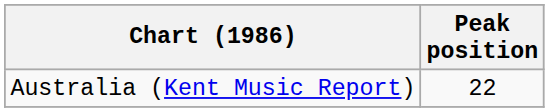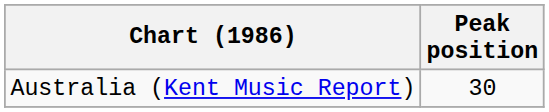 <table class="wikitable">
 <tr>
 <th>Chart (1986)</th>
 <th>Peak<br>position</th>
 </tr>
 <tr>
 <td>Australia (<a href='#'>Kent Music Report</a>)</td>
-<td style="text-align:center;">22</td>
+<td style="text-align:center;">30</td>
 </tr>
 </table>
